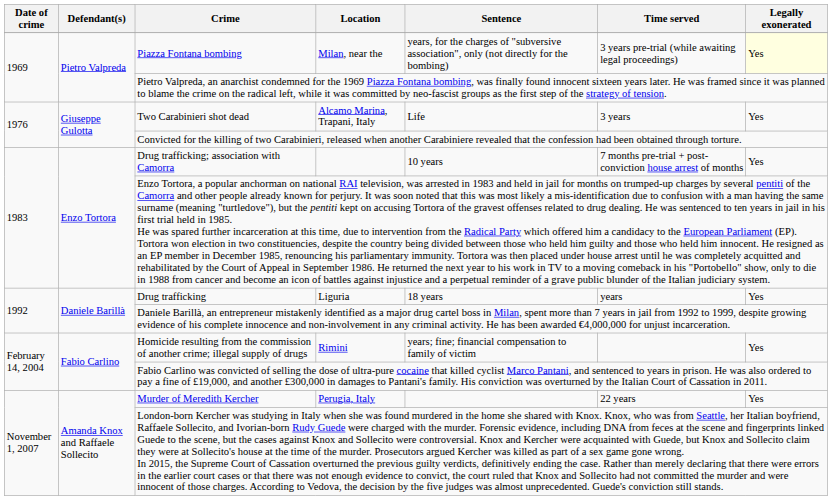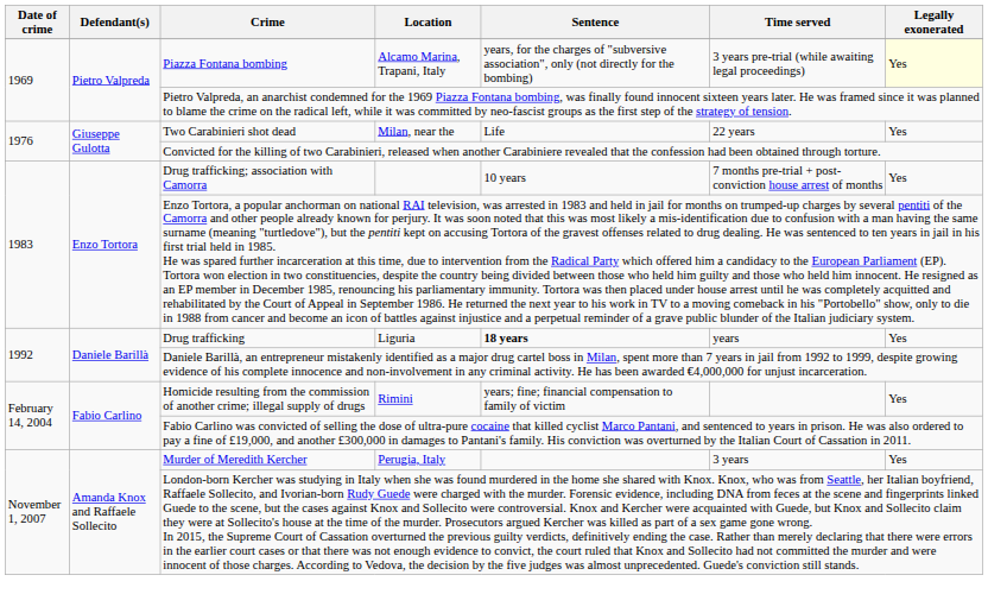 <table class="wikitable sortable">
 <tr>
 <th>Date of crime</th>
 <th>Defendant(s)</th>
 <th>Crime</th>
 <th>Location</th>
 <th>Sentence</th>
 <th>Time served</th>
 <th>Legally exonerated</th>
 </tr>
 <tr>
 </tr>
 <tr ->
 <td rowspan="2">1969</td>
 <td rowspan="2"><a href='#'>Pietro Valpreda</a></td>
 <td><a href='#'>Piazza Fontana bombing</a></td>
-<td><a href='#'>Milan</a>, near the </td>
+<td><a href='#'>Alcamo Marina</a>, Trapani, Italy</td>
 <td> years, for the charges of "subversive association", only (not directly for the bombing)</td>
 <td>3 years pre-trial (while awaiting legal proceedings)</td>
 <td style="background: lightyellow;">Yes</td>
 </tr>
 <tr>
 <td colspan=5>Pietro Valpreda, an anarchist condemned for the 1969 <a href='#'>Piazza Fontana bombing</a>, was finally found innocent sixteen years later. He was framed since it was planned to blame the crime on the radical left, while it was committed by neo-fascist groups as the first step of the <a href='#'>strategy of tension</a>.</td>
 </tr>
 <tr ->
 <td rowspan="2">1976</td>
 <td rowspan="2"><a href='#'>Giuseppe Gulotta</a></td>
 <td>Two Carabinieri shot dead</td>
-<td><a href='#'>Alcamo Marina</a>, Trapani, Italy</td>
+<td><a href='#'>Milan</a>, near the </td>
 <td>Life</td>
-<td>3 years</td>
+<td>22 years</td>
 <td>Yes</td>
 </tr>
 <tr>
 <td colspan=5>Convicted for the killing of two Carabinieri, released when another Carabiniere revealed that the confession had been obtained through torture.</td>
 </tr>
 <tr ->
 <td rowspan="2">1983</td>
 <td rowspan="2"><a href='#'>Enzo Tortora</a></td>
 <td>Drug trafficking; association with <a href='#'>Camorra</a></td>
 <td></td>
 <td>10 years</td>
 <td>7 months pre-trial + post-conviction <a href='#'>house arrest</a> of  months</td>
 <td>Yes</td>
 </tr>
 <tr>
 <td colspan=5>Enzo Tortora, a popular anchorman on national <a href='#'>RAI</a> television, was arrested in 1983 and held in jail for months on trumped-up charges by several <a href='#'>pentiti</a> of the <a href='#'>Camorra</a> and other people already known for perjury. It was soon noted that this was most likely a mis-identification due to confusion with a man having the same surname (meaning "turtledove"), but the <em>pentiti</em> kept on accusing Tortora of the gravest offenses related to drug dealing. He was sentenced to ten years in jail in his first trial held in 1985.<br>He was spared further incarceration at this time, due to intervention from the <a href='#'>Radical Party</a> which offered him a candidacy to the <a href='#'>European Parliament</a> (EP). Tortora won election in two constituencies, despite the country being divided between those who held him guilty and those who held him innocent. He resigned as an EP member in December 1985, renouncing his parliamentary immunity. Tortora was then placed under house arrest until he was completely acquitted and rehabilitated by the Court of Appeal in September 1986. He returned the next year to his work in TV to a moving comeback in his "Portobello" show, only to die in 1988 from cancer and become an icon of battles against injustice and a perpetual reminder of a grave public blunder of the Italian judiciary system.</td>
 </tr>
 <tr ->
 <td rowspan="2">1992</td>
 <td rowspan="2"><a href='#'>Daniele Barillà</a></td>
 <td>Drug trafficking</td>
 <td>Liguria</td>
-<td>18 years</td>
+<td><strong>18 years</strong></td>
 <td> years</td>
 <td>Yes</td>
 </tr>
 <tr>
 <td colspan=5>Daniele Barillà, an entrepreneur mistakenly identified as a major drug cartel boss in <a href='#'>Milan</a>, spent more than 7 years in jail from 1992 to 1999, despite growing evidence of his complete innocence and non-involvement in any criminal activity. He has been awarded €4,000,000 for unjust incarceration.</td>
 </tr>
 <tr ->
 <td rowspan="2">February 14, 2004</td>
 <td rowspan="2"><a href='#'>Fabio Carlino</a></td>
 <td>Homicide resulting from the commission of another crime; illegal supply of drugs</td>
 <td><a href='#'>Rimini</a></td>
 <td> years; fine; financial compensation to family of victim</td>
 <td></td>
 <td>Yes</td>
 </tr>
 <tr>
 <td colspan=5>Fabio Carlino was convicted of selling the dose of ultra-pure <a href='#'>cocaine</a> that killed cyclist <a href='#'>Marco Pantani</a>, and sentenced to  years in prison. He was also ordered to pay a fine of £19,000, and another £300,000 in damages to Pantani's family. His conviction was overturned by the Italian Court of Cassation in 2011.</td>
 </tr>
 <tr ->
 <td rowspan="2">November 1, 2007</td>
 <td rowspan="2"><a href='#'>Amanda Knox</a> and Raffaele Sollecito</td>
 <td><a href='#'>Murder of Meredith Kercher</a></td>
 <td><a href='#'>Perugia, Italy</a></td>
 <td></td>
-<td>22 years</td>
+<td>3 years</td>
 <td>Yes</td>
 </tr>
 <tr>
 <td colspan=5>London-born Kercher was studying in Italy when she was found murdered in the home she shared with Knox. Knox, who was from <a href='#'>Seattle</a>, her Italian boyfriend, Raffaele Sollecito, and Ivorian-born <a href='#'>Rudy Guede</a> were charged with the murder. Forensic evidence, including DNA from feces at the scene and fingerprints linked Guede to the scene, but the cases against Knox and Sollecito were controversial. Knox and Kercher were acquainted with Guede, but Knox and Sollecito claim they were at Sollecito's house at the time of the murder. Prosecutors argued Kercher was killed as part of a sex game gone wrong.<br>In 2015, the Supreme Court of Cassation overturned the previous guilty verdicts, definitively ending the case. Rather than merely declaring that there were errors in the earlier court cases or that there was not enough evidence to convict, the court ruled that Knox and Sollecito had not committed the murder and were innocent of those charges. According to Vedova, the decision by the five judges was almost unprecedented. Guede's conviction still stands.</td>
 </tr>
 </table>
